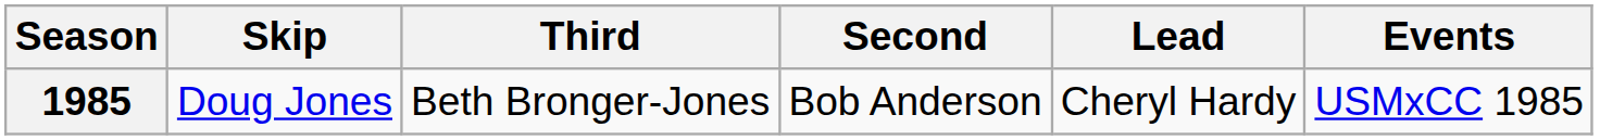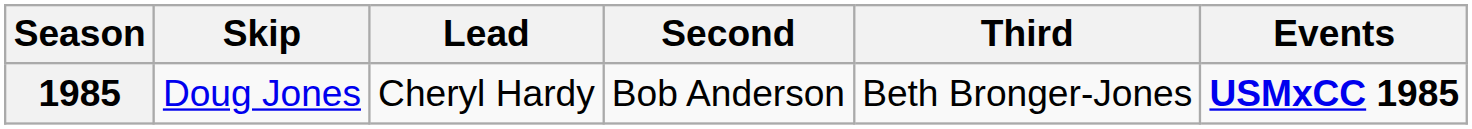 <table class="wikitable">
 <tr>
 <th scope="col">Season</th>
 <th scope="col">Skip</th>
+<th scope="col">Lead</th>
+<th scope="col">Second</th>
 <th scope="col">Third</th>
-<th scope="col">Second</th>
-<th scope="col">Lead</th>
 <th scope="col">Events</th>
 </tr>
 <tr>
 <th scope="row">1985</th>
 <td><a href='#'>Doug Jones</a></td>
+<td>Cheryl Hardy</td>
+<td>Bob Anderson</td>
 <td>Beth Bronger-Jones</td>
-<td>Bob Anderson</td>
-<td>Cheryl Hardy</td>
-<td><a href='#'>USMxCC</a> 1985 </td>
+<td><strong><a href='#'>USMxCC</a> 1985 </strong></td>
 </tr>
 </table>
